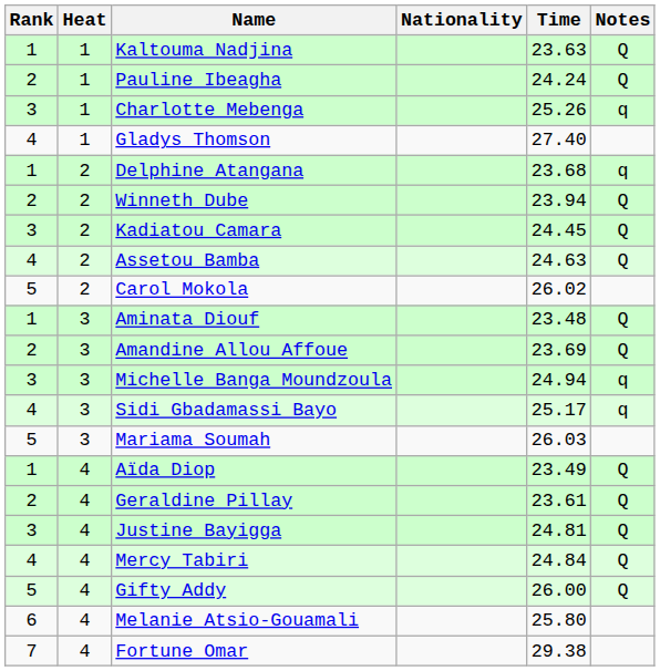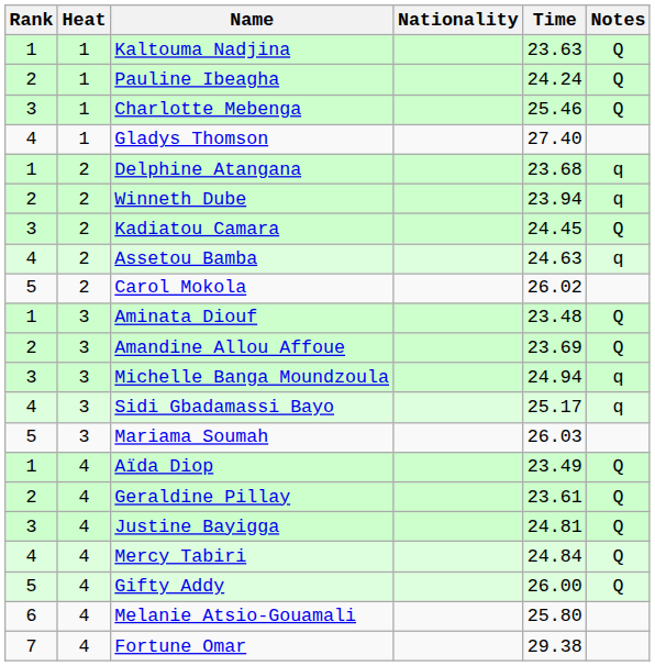 <table class="wikitable sortable" style="text-align:center">
 <tr>
 <th>Rank</th>
 <th>Heat</th>
 <th>Name</th>
 <th>Nationality</th>
 <th>Time</th>
 <th>Notes</th>
 </tr>
 <tr bgcolor=ccffcc>
 <td>1</td>
 <td>1</td>
 <td align=left><a href='#'>Kaltouma Nadjina</a></td>
 <td align=left></td>
 <td>23.63</td>
 <td>Q</td>
 </tr>
 <tr bgcolor=ccffcc>
 <td>2</td>
 <td>1</td>
 <td align=left><a href='#'>Pauline Ibeagha</a></td>
 <td align=left></td>
 <td>24.24</td>
 <td>Q</td>
 </tr>
 <tr bgcolor=ccffcc>
 <td>3</td>
 <td>1</td>
 <td align=left><a href='#'>Charlotte Mebenga</a></td>
 <td align=left></td>
-<td>25.26</td>
-<td>q</td>
+<td>25.46</td>
+<td>Q</td>
 </tr>
 <tr>
 <td>4</td>
 <td>1</td>
 <td align=left><a href='#'>Gladys Thomson</a></td>
 <td align=left></td>
 <td>27.40</td>
 <td></td>
 </tr>
 <tr bgcolor=ccffcc>
 <td>1</td>
 <td>2</td>
 <td align=left><a href='#'>Delphine Atangana</a></td>
 <td align=left></td>
 <td>23.68</td>
 <td>q</td>
 </tr>
 <tr bgcolor=ccffcc>
 <td>2</td>
 <td>2</td>
 <td align=left><a href='#'>Winneth Dube</a></td>
 <td align=left></td>
 <td>23.94</td>
-<td>Q</td>
+<td>q</td>
 </tr>
 <tr bgcolor=ccffcc>
 <td>3</td>
 <td>2</td>
 <td align=left><a href='#'>Kadiatou Camara</a></td>
 <td align=left></td>
 <td>24.45</td>
 <td>Q</td>
 </tr>
 <tr bgcolor=ddffdd>
 <td>4</td>
 <td>2</td>
 <td align=left><a href='#'>Assetou Bamba</a></td>
 <td align=left></td>
 <td>24.63</td>
-<td>Q</td>
+<td>q</td>
 </tr>
 <tr>
 <td>5</td>
 <td>2</td>
 <td align=left><a href='#'>Carol Mokola</a></td>
 <td align=left></td>
 <td>26.02</td>
 <td></td>
 </tr>
 <tr bgcolor=ccffcc>
 <td>1</td>
 <td>3</td>
 <td align=left><a href='#'>Aminata Diouf</a></td>
 <td align=left></td>
 <td>23.48</td>
 <td>Q</td>
 </tr>
 <tr bgcolor=ccffcc>
 <td>2</td>
 <td>3</td>
 <td align=left><a href='#'>Amandine Allou Affoue</a></td>
 <td align=left></td>
 <td>23.69</td>
 <td>Q</td>
 </tr>
 <tr bgcolor=ccffcc>
 <td>3</td>
 <td>3</td>
 <td align=left><a href='#'>Michelle Banga Moundzoula</a></td>
 <td align=left></td>
 <td>24.94</td>
 <td>q</td>
 </tr>
 <tr bgcolor=ddffdd>
 <td>4</td>
 <td>3</td>
 <td align=left><a href='#'>Sidi Gbadamassi Bayo</a></td>
 <td align=left></td>
 <td>25.17</td>
 <td>q</td>
 </tr>
 <tr>
 <td>5</td>
 <td>3</td>
 <td align=left><a href='#'>Mariama Soumah</a></td>
 <td align=left></td>
 <td>26.03</td>
 <td></td>
 </tr>
 <tr bgcolor=ccffcc>
 <td>1</td>
 <td>4</td>
 <td align=left><a href='#'>Aïda Diop</a></td>
 <td align=left></td>
 <td>23.49</td>
 <td>Q</td>
 </tr>
 <tr bgcolor=ccffcc>
 <td>2</td>
 <td>4</td>
 <td align=left><a href='#'>Geraldine Pillay</a></td>
 <td align=left></td>
 <td>23.61</td>
 <td>Q</td>
 </tr>
 <tr bgcolor=ccffcc>
 <td>3</td>
 <td>4</td>
 <td align=left><a href='#'>Justine Bayigga</a></td>
 <td align=left></td>
 <td>24.81</td>
 <td>Q</td>
 </tr>
 <tr bgcolor=ddffdd>
 <td>4</td>
 <td>4</td>
 <td align=left><a href='#'>Mercy Tabiri</a></td>
 <td align=left></td>
 <td>24.84</td>
 <td>Q</td>
 </tr>
 <tr bgcolor=ddffdd>
 <td>5</td>
 <td>4</td>
 <td align=left><a href='#'>Gifty Addy</a></td>
 <td align=left></td>
 <td>26.00</td>
 <td>Q</td>
 </tr>
 <tr>
 <td>6</td>
 <td>4</td>
 <td align=left><a href='#'>Melanie Atsio-Gouamali</a></td>
 <td align=left></td>
 <td>25.80</td>
 <td></td>
 </tr>
 <tr>
 <td>7</td>
 <td>4</td>
 <td align=left><a href='#'>Fortune Omar</a></td>
 <td align=left></td>
 <td>29.38</td>
 <td></td>
 </tr>
 </table>
